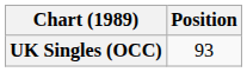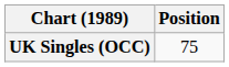 <table class="wikitable plainrowheaders" style="text-align:center">
 <tr>
 <th>Chart (1989)</th>
 <th>Position</th>
 </tr>
 <tr>
 <th scope="row">UK Singles (OCC)</th>
-<td>93</td>
+<td>75</td>
 </tr>
 </table>
